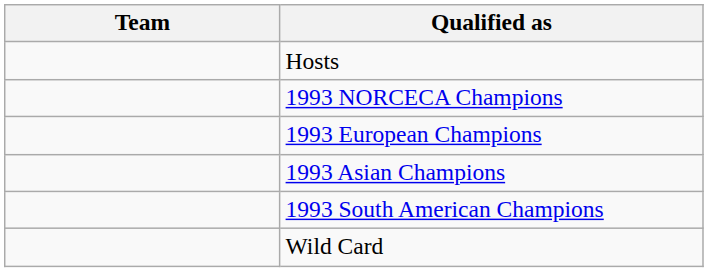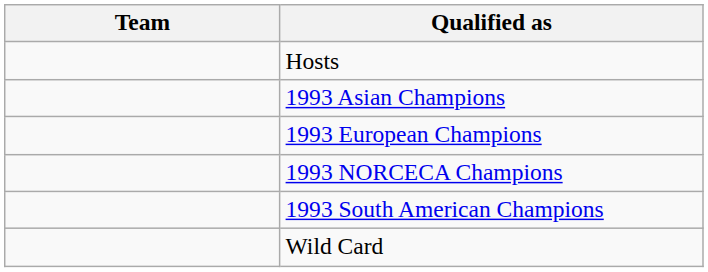 <table class="wikitable">
 <tr>
 <th width=180>Team</th>
 <th width=280>Qualified as</th>
 </tr>
 <tr>
 <td></td>
 <td>Hosts</td>
 </tr>
 <tr>
 <td></td>
-<td><a href='#'>1993 NORCECA Champions</a></td>
+<td><a href='#'>1993 Asian Champions</a></td>
 </tr>
 <tr>
 <td></td>
 <td><a href='#'>1993 European Champions</a></td>
 </tr>
 <tr>
 <td></td>
-<td><a href='#'>1993 Asian Champions</a></td>
+<td><a href='#'>1993 NORCECA Champions</a></td>
 </tr>
 <tr>
 <td></td>
 <td><a href='#'>1993 South American Champions</a></td>
 </tr>
 <tr>
 <td></td>
 <td>Wild Card</td>
 </tr>
 </table>
